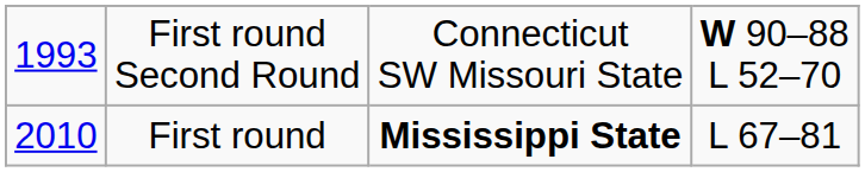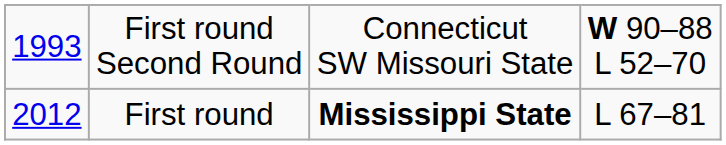 <table class="wikitable">
 <tr align="center">
 <td><a href='#'>1993</a></td>
 <td>First round<br>Second Round</td>
 <td>Connecticut<br>SW Missouri State</td>
 <td><strong>W</strong> 90–88<br>L 52–70</td>
 </tr>
 <tr align="center">
-<td><a href='#'>2010</a></td>
+<td><a href='#'>2012</a></td>
 <td>First round</td>
 <td><strong>Mississippi State</strong></td>
 <td>L 67–81</td>
 </tr>
 </table>
